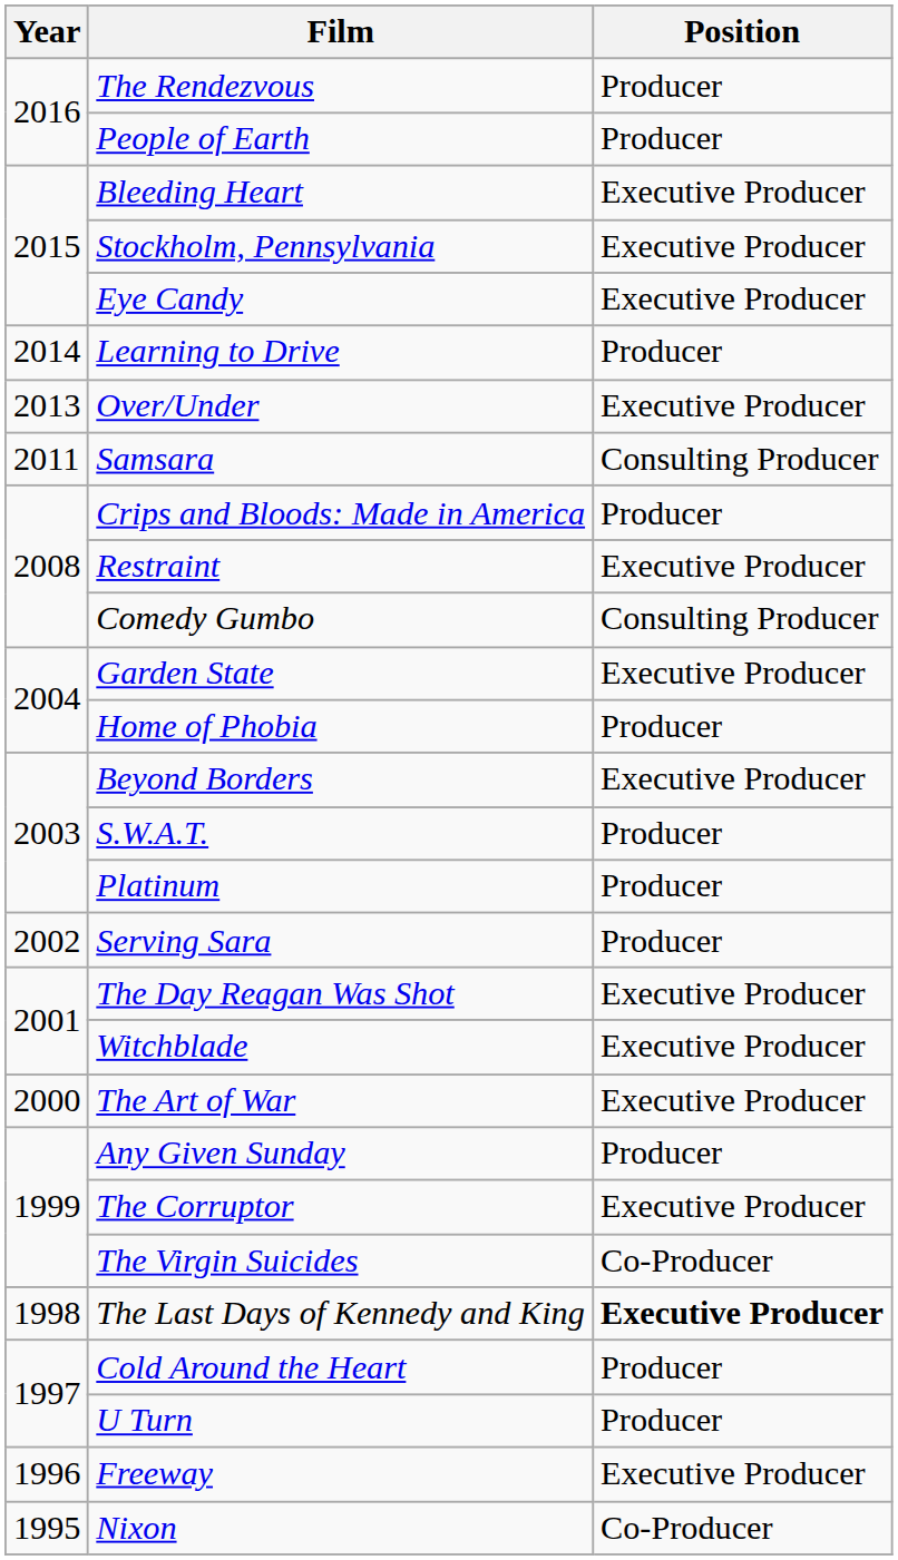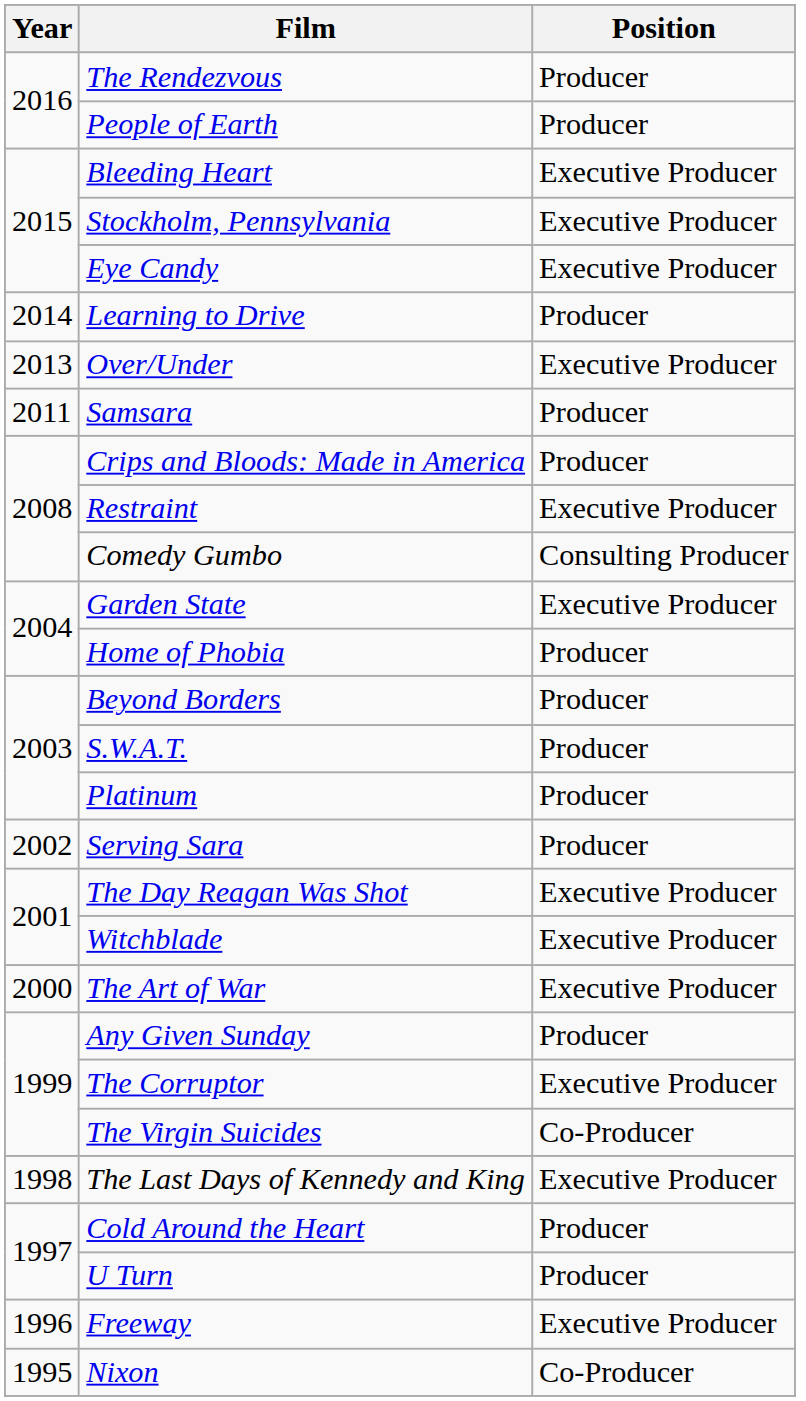 <table class="wikitable">
 <tr style="background:#CCC; text-align:center;">
 <th>Year</th>
 <th>Film</th>
 <th>Position</th>
 </tr>
 <tr>
 <td rowspan="2">2016</td>
 <td><em><a href='#'>The Rendezvous</a></em></td>
 <td>Producer</td>
 </tr>
 <tr>
 <td><em><a href='#'>People of Earth</a></em></td>
 <td>Producer</td>
 </tr>
 <tr>
 <td rowspan="3">2015</td>
 <td><em><a href='#'>Bleeding Heart</a></em></td>
 <td>Executive Producer</td>
 </tr>
 <tr>
 <td><em><a href='#'>Stockholm, Pennsylvania</a></em></td>
 <td>Executive Producer</td>
 </tr>
 <tr>
 <td><em><a href='#'>Eye Candy</a></em></td>
 <td>Executive Producer</td>
 </tr>
 <tr>
 <td>2014</td>
 <td><em><a href='#'>Learning to Drive</a></em></td>
 <td>Producer</td>
 </tr>
 <tr>
 <td>2013</td>
 <td><em><a href='#'>Over/Under</a></em></td>
 <td>Executive Producer</td>
 </tr>
 <tr>
 <td>2011</td>
 <td><em><a href='#'>Samsara</a></em></td>
-<td>Consulting Producer</td>
+<td>Producer</td>
 </tr>
 <tr>
 <td rowspan="3">2008</td>
 <td><em><a href='#'>Crips and Bloods: Made in America</a></em></td>
 <td>Producer</td>
 </tr>
 <tr>
 <td><em><a href='#'>Restraint</a></em></td>
 <td>Executive Producer</td>
 </tr>
 <tr>
 <td><em>Comedy Gumbo</em></td>
 <td>Consulting Producer</td>
 </tr>
 <tr>
 <td rowspan="2">2004</td>
 <td><em><a href='#'>Garden State</a></em></td>
 <td>Executive Producer</td>
 </tr>
 <tr>
 <td><em><a href='#'>Home of Phobia</a></em></td>
 <td>Producer</td>
 </tr>
 <tr>
 <td rowspan="3">2003</td>
 <td><em><a href='#'>Beyond Borders</a></em></td>
-<td>Executive Producer</td>
+<td>Producer</td>
 </tr>
 <tr>
 <td><em><a href='#'>S.W.A.T.</a></em></td>
 <td>Producer</td>
 </tr>
 <tr>
 <td><em><a href='#'>Platinum</a></em></td>
 <td>Producer</td>
 </tr>
 <tr>
 <td>2002</td>
 <td><em><a href='#'>Serving Sara</a></em></td>
 <td>Producer</td>
 </tr>
 <tr>
 <td rowspan="2">2001</td>
 <td><em><a href='#'>The Day Reagan Was Shot</a></em></td>
 <td>Executive Producer</td>
 </tr>
 <tr>
 <td><em><a href='#'>Witchblade</a></em></td>
 <td>Executive Producer</td>
 </tr>
 <tr>
 <td>2000</td>
 <td><em><a href='#'>The Art of War</a></em></td>
 <td>Executive Producer</td>
 </tr>
 <tr>
 <td rowspan="3">1999</td>
 <td><em><a href='#'>Any Given Sunday</a></em></td>
 <td>Producer</td>
 </tr>
 <tr>
 <td><em><a href='#'>The Corruptor</a></em></td>
 <td>Executive Producer</td>
 </tr>
 <tr>
 <td><em><a href='#'>The Virgin Suicides</a></em></td>
 <td>Co-Producer</td>
 </tr>
 <tr>
 <td>1998</td>
 <td><em>The Last Days of Kennedy and King</em></td>
-<td><strong>Executive Producer</strong></td>
+<td>Executive Producer</td>
 </tr>
 <tr>
 <td rowspan="2">1997</td>
 <td><em><a href='#'>Cold Around the Heart</a></em></td>
 <td>Producer</td>
 </tr>
 <tr>
 <td><em><a href='#'>U Turn</a></em></td>
 <td>Producer</td>
 </tr>
 <tr>
 <td>1996</td>
 <td><em><a href='#'>Freeway</a></em></td>
 <td>Executive Producer</td>
 </tr>
 <tr>
 <td>1995</td>
 <td><em><a href='#'>Nixon</a></em></td>
 <td>Co-Producer</td>
 </tr>
 </table>
